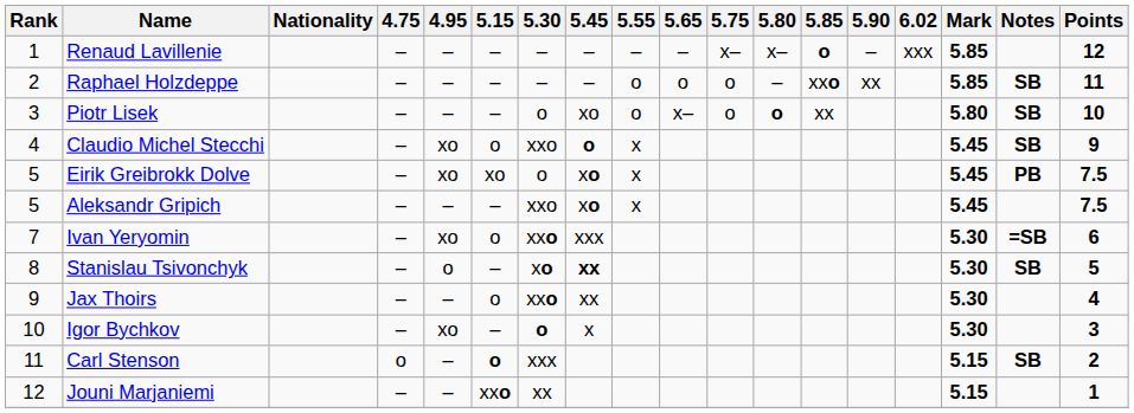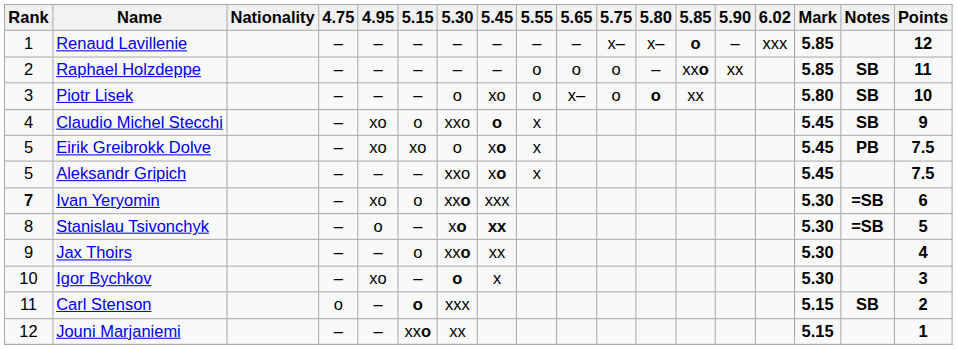 <table class="wikitable sortable" style="text-align:center">
 <tr>
 <th>Rank</th>
 <th>Name</th>
 <th>Nationality</th>
 <th>4.75</th>
 <th>4.95</th>
 <th>5.15</th>
 <th>5.30</th>
 <th>5.45</th>
 <th>5.55</th>
 <th>5.65</th>
 <th>5.75</th>
 <th>5.80</th>
 <th>5.85</th>
 <th>5.90</th>
 <th>6.02</th>
 <th>Mark</th>
 <th>Notes</th>
 <th>Points</th>
 </tr>
 <tr>
 <td>1</td>
 <td align=left><a href='#'>Renaud Lavillenie</a></td>
 <td align=left></td>
 <td>–</td>
 <td>–</td>
 <td>–</td>
 <td>–</td>
 <td>–</td>
 <td>–</td>
 <td>–</td>
 <td>x–</td>
 <td>x–</td>
 <td><strong>o </strong></td>
 <td>–</td>
 <td>xxx</td>
 <td><strong>5.85</strong></td>
 <td></td>
 <td><strong>12</strong></td>
 </tr>
 <tr>
 <td>2</td>
 <td align=left><a href='#'>Raphael Holzdeppe</a></td>
 <td align=left></td>
 <td>–</td>
 <td>–</td>
 <td>–</td>
 <td>–</td>
 <td>–</td>
 <td>o</td>
 <td>o</td>
 <td>o</td>
 <td>–</td>
 <td>xx<strong>o</strong></td>
 <td>xx</td>
 <td></td>
 <td><strong>5.85</strong></td>
 <td><strong>SB </strong></td>
 <td><strong>11</strong></td>
 </tr>
 <tr>
 <td>3</td>
 <td align=left><a href='#'>Piotr Lisek</a></td>
 <td align=left></td>
 <td>–</td>
 <td>–</td>
 <td>–</td>
 <td>o</td>
 <td>xo</td>
 <td>o</td>
 <td>x–</td>
 <td>o</td>
 <td><strong>o </strong></td>
 <td>xx</td>
 <td></td>
 <td></td>
 <td><strong>5.80</strong></td>
 <td><strong>SB </strong></td>
 <td><strong>10</strong></td>
 </tr>
 <tr>
 <td>4</td>
 <td align=left><a href='#'>Claudio Michel Stecchi</a></td>
 <td align=left></td>
 <td>–</td>
 <td>xo</td>
 <td>o</td>
 <td>xxo</td>
 <td><strong>o </strong></td>
 <td>x</td>
 <td></td>
 <td></td>
 <td></td>
 <td></td>
 <td></td>
 <td></td>
 <td><strong>5.45</strong></td>
 <td><strong>SB </strong></td>
 <td><strong>9</strong></td>
 </tr>
 <tr>
 <td>5</td>
 <td align=left><a href='#'>Eirik Greibrokk Dolve</a></td>
 <td align=left></td>
 <td>–</td>
 <td>xo</td>
 <td>xo</td>
 <td>o</td>
 <td>x<strong>o</strong></td>
 <td>x</td>
 <td></td>
 <td></td>
 <td></td>
 <td></td>
 <td></td>
 <td></td>
 <td><strong>5.45</strong></td>
 <td><strong>PB </strong></td>
 <td><strong>7.5</strong></td>
 </tr>
 <tr>
 <td>5</td>
 <td align=left><a href='#'>Aleksandr Gripich</a></td>
 <td align=left></td>
 <td>–</td>
 <td>–</td>
 <td>–</td>
 <td>xxo</td>
 <td>x<strong>o</strong></td>
 <td>x</td>
 <td></td>
 <td></td>
 <td></td>
 <td></td>
 <td></td>
 <td></td>
 <td><strong>5.45</strong></td>
 <td></td>
 <td><strong>7.5</strong></td>
 </tr>
 <tr>
-<td>7</td>
+<td><strong>7</strong></td>
 <td align=left><a href='#'>Ivan Yeryomin</a></td>
 <td align=left></td>
 <td>–</td>
 <td>xo</td>
 <td>o</td>
 <td>xx<strong>o</strong></td>
 <td>xxx</td>
 <td></td>
 <td></td>
 <td></td>
 <td></td>
 <td></td>
 <td></td>
 <td></td>
 <td><strong>5.30</strong></td>
 <td><strong>=SB</strong></td>
 <td><strong>6</strong></td>
 </tr>
 <tr>
 <td>8</td>
 <td align=left><a href='#'>Stanislau Tsivonchyk</a></td>
 <td align=left></td>
 <td>–</td>
 <td>o</td>
 <td>–</td>
 <td>x<strong>o</strong></td>
 <td><strong>xx</strong></td>
 <td></td>
 <td></td>
 <td></td>
 <td></td>
 <td></td>
 <td></td>
 <td></td>
 <td><strong>5.30</strong></td>
-<td><strong>SB </strong></td>
+<td><strong>=SB</strong></td>
 <td><strong>5</strong></td>
 </tr>
 <tr>
 <td>9</td>
 <td align=left><a href='#'>Jax Thoirs</a></td>
 <td align=left></td>
 <td>–</td>
 <td>–</td>
 <td>o</td>
 <td>xx<strong>o</strong></td>
 <td>xx</td>
 <td></td>
 <td></td>
 <td></td>
 <td></td>
 <td></td>
 <td></td>
 <td></td>
 <td><strong>5.30</strong></td>
 <td></td>
 <td><strong>4</strong></td>
 </tr>
 <tr>
 <td>10</td>
 <td align=left><a href='#'>Igor Bychkov</a></td>
 <td align=left></td>
 <td>–</td>
 <td>xo</td>
 <td>–</td>
 <td><strong>o </strong></td>
 <td>x</td>
 <td></td>
 <td></td>
 <td></td>
 <td></td>
 <td></td>
 <td></td>
 <td></td>
 <td><strong>5.30</strong></td>
 <td></td>
 <td><strong>3</strong></td>
 </tr>
 <tr>
 <td>11</td>
 <td align=left><a href='#'>Carl Stenson</a></td>
 <td align=left></td>
 <td>o</td>
 <td>–</td>
 <td><strong>o </strong></td>
 <td>xxx</td>
 <td></td>
 <td></td>
 <td></td>
 <td></td>
 <td></td>
 <td></td>
 <td></td>
 <td></td>
 <td><strong>5.15</strong></td>
 <td><strong>SB </strong></td>
 <td><strong>2</strong></td>
 </tr>
 <tr>
 <td>12</td>
 <td align=left><a href='#'>Jouni Marjaniemi</a></td>
 <td align=left></td>
 <td>–</td>
 <td>–</td>
 <td>xx<strong>o</strong></td>
 <td>xx</td>
 <td></td>
 <td></td>
 <td></td>
 <td></td>
 <td></td>
 <td></td>
 <td></td>
 <td></td>
 <td><strong>5.15</strong></td>
 <td></td>
 <td><strong>1</strong></td>
 </tr>
 <tr>
 </tr>
 </table>
